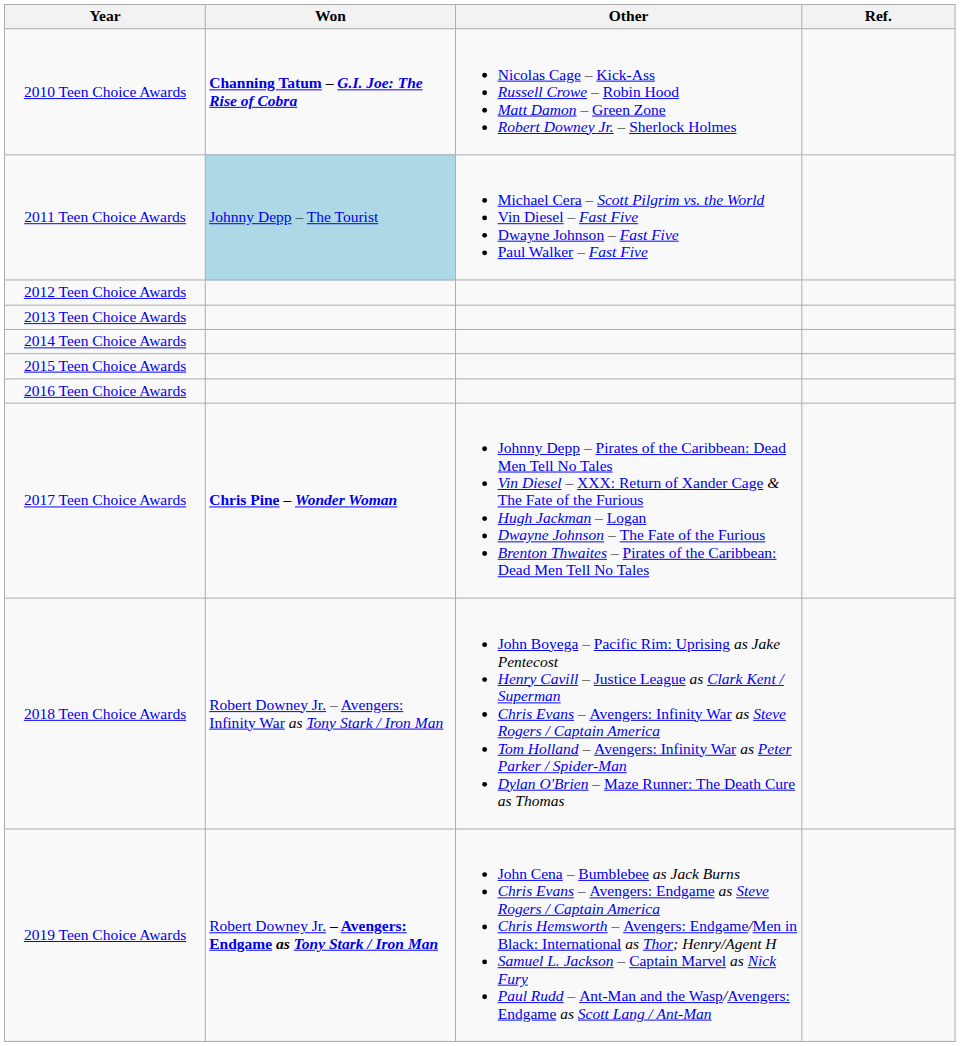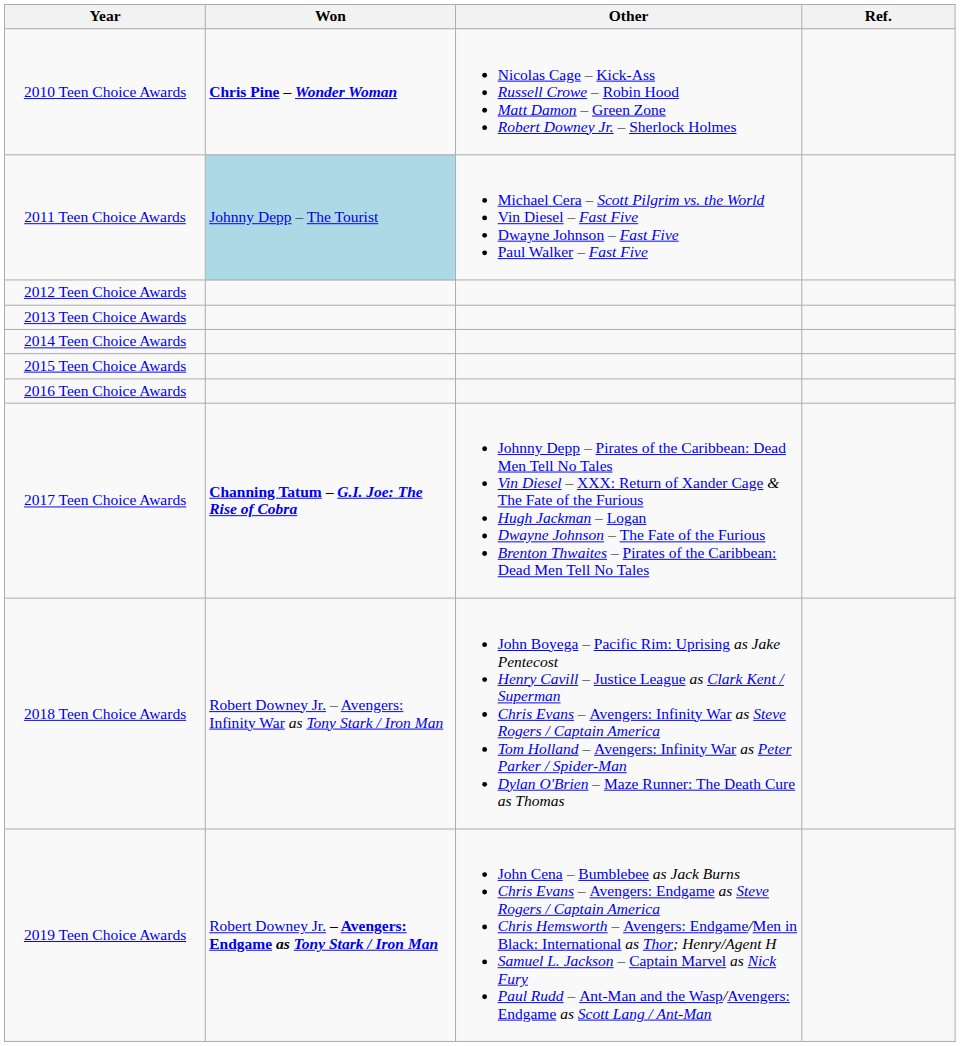 <table class="wikitable">
 <tr>
 <th width="200">Year</th>
 <th width="250">Won</th>
 <th width="350">Other</th>
 <th width="150">Ref.</th>
 </tr>
 <tr>
 <td align="center"><a href='#'>2010 Teen Choice Awards</a></td>
-<td><strong><a href='#'>Channing Tatum</a> – <em><a href='#'>G.I. Joe: The Rise of Cobra</a><strong><em></td>
+<td><strong><a href='#'>Chris Pine</a> – <em><a href='#'>Wonder Woman</a><strong><em></td>
 <td><br><ul><li><a href='#'>Nicolas Cage</a> – </em><a href='#'>Kick-Ass</a><em></li><li><a href='#'>Russell Crowe</a> – </em><a href='#'>Robin Hood</a><em></li><li><a href='#'>Matt Damon</a> – </em><a href='#'>Green Zone</a><em></li><li><a href='#'>Robert Downey Jr.</a> – </em><a href='#'>Sherlock Holmes</a><em></li></ul></td>
 <td align="center"></td>
 </tr>
 <tr>
 <td align="center"><a href='#'>2011 Teen Choice Awards</a></td>
 <td style="background: lightblue;"></strong><a href='#'>Johnny Depp</a> – </em><a href='#'>The Tourist</a></em></strong></td>
 <td><br><ul><li><a href='#'>Michael Cera</a> – <em><a href='#'>Scott Pilgrim vs. the World</a></em></li><li><a href='#'>Vin Diesel</a> – <em><a href='#'>Fast Five</a></em></li><li><a href='#'>Dwayne Johnson</a> – <em><a href='#'>Fast Five</a></em></li><li><a href='#'>Paul Walker</a> – <em><a href='#'>Fast Five</a></em></li></ul></td>
 <td align="center"></td>
 </tr>
 <tr>
 <td align="center"><a href='#'>2012 Teen Choice Awards</a></td>
 <td></td>
 <td></td>
 <td align="center"></td>
 </tr>
 <tr>
 <td align="center"><a href='#'>2013 Teen Choice Awards</a></td>
 <td></td>
 <td></td>
 <td align="center"></td>
 </tr>
 <tr>
 <td align="center"><a href='#'>2014 Teen Choice Awards</a></td>
 <td></td>
 <td></td>
 <td align="center"></td>
 </tr>
 <tr>
 <td align="center"><a href='#'>2015 Teen Choice Awards</a></td>
 <td></td>
 <td></td>
 <td align="center"></td>
 </tr>
 <tr>
 <td align="center"><a href='#'>2016 Teen Choice Awards</a></td>
 <td></td>
 <td></td>
 <td align="center"></td>
 </tr>
 <tr>
 <td align="center"><a href='#'>2017 Teen Choice Awards</a></td>
-<td><strong><a href='#'>Chris Pine</a> – <em><a href='#'>Wonder Woman</a><strong><em></td>
+<td><strong><a href='#'>Channing Tatum</a> – <em><a href='#'>G.I. Joe: The Rise of Cobra</a><strong><em></td>
 <td><br><ul><li><a href='#'>Johnny Depp</a> – </em><a href='#'>Pirates of the Caribbean: Dead Men Tell No Tales</a><em></li><li><a href='#'>Vin Diesel</a> – </em><a href='#'>XXX: Return of Xander Cage</a><em> & </em><a href='#'>The Fate of the Furious</a><em></li><li><a href='#'>Hugh Jackman</a> – </em><a href='#'>Logan</a><em></li><li><a href='#'>Dwayne Johnson</a> – </em><a href='#'>The Fate of the Furious</a><em></li><li><a href='#'>Brenton Thwaites</a> – </em><a href='#'>Pirates of the Caribbean: Dead Men Tell No Tales</a><em></li></ul></td>
 <td></td>
 </tr>
 <tr>
 <td align="center"><a href='#'>2018 Teen Choice Awards</a></td>
 <td></strong><a href='#'>Robert Downey Jr.</a> – </em><a href='#'>Avengers: Infinity War</a><em> as <a href='#'>Tony Stark / Iron Man</a><strong></td>
 <td><br><ul><li><a href='#'>John Boyega</a> – </em><a href='#'>Pacific Rim: Uprising</a><em> as Jake Pentecost</li><li><a href='#'>Henry Cavill</a> – </em><a href='#'>Justice League</a><em> as <a href='#'>Clark Kent / Superman</a></li><li><a href='#'>Chris Evans</a> – </em><a href='#'>Avengers: Infinity War</a><em> as <a href='#'>Steve Rogers / Captain America</a></li><li><a href='#'>Tom Holland</a> – </em><a href='#'>Avengers: Infinity War</a><em> as <a href='#'>Peter Parker / Spider-Man</a></li><li><a href='#'>Dylan O'Brien</a> – </em><a href='#'>Maze Runner: The Death Cure</a><em> as Thomas</li></ul></td>
 <td></td>
 </tr>
 <tr>
 <td align="center"><a href='#'>2019 Teen Choice Awards</a></td>
 <td><a href='#'>Robert Downey Jr.</a></strong> <strong>– </em><a href='#'>Avengers: Endgame</a><em> as <a href='#'>Tony Stark / Iron Man</a></td>
 <td><br><ul><li><a href='#'>John Cena</a> – </em><a href='#'>Bumblebee</a><em> as Jack Burns</li><li><a href='#'>Chris Evans</a> – </em><a href='#'>Avengers: Endgame</a><em> as <a href='#'>Steve Rogers / Captain America</a></li><li><a href='#'>Chris Hemsworth</a> – </em><a href='#'>Avengers: Endgame</a><em>/</em><a href='#'>Men in Black: International</a><em>  as <a href='#'>Thor</a>; Henry/Agent H</li><li><a href='#'>Samuel L. Jackson</a> – </em><a href='#'>Captain Marvel</a><em> as <a href='#'>Nick Fury</a></li><li><a href='#'>Paul Rudd</a> – </em><a href='#'>Ant-Man and the Wasp</a><em>/</em><a href='#'>Avengers: Endgame</a><em> as <a href='#'>Scott Lang / Ant-Man</a></li></ul></td>
 </tr>
 </table>
